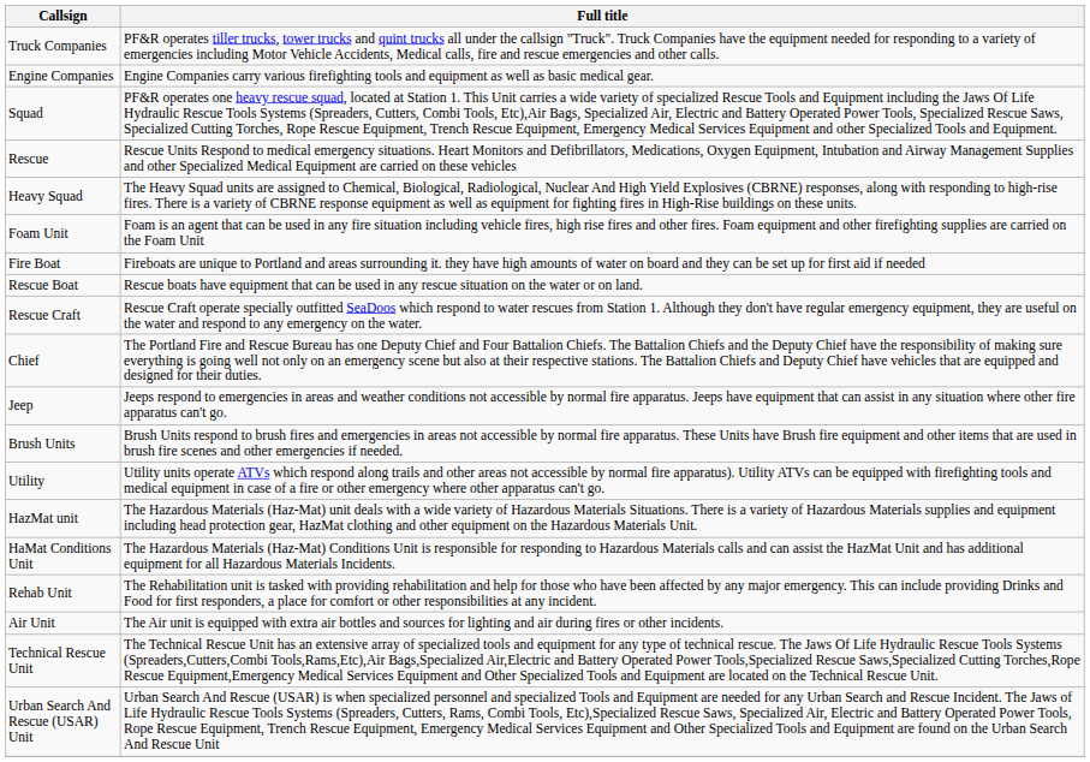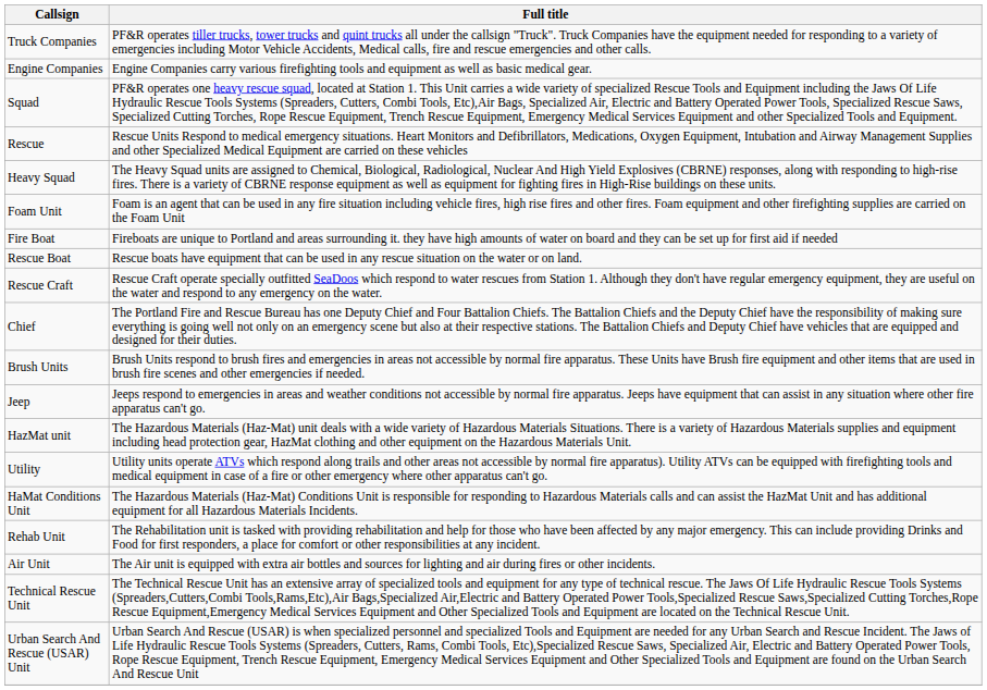 <table class=wikitable>
 <tr valign=bottom>
 <th>Callsign</th>
 <th>Full title</th>
 </tr>
 <tr>
 <td>Truck Companies</td>
 <td>PF&R operates <a href='#'>tiller trucks</a>, <a href='#'>tower trucks</a> and <a href='#'>quint trucks</a> all under the callsign "Truck". Truck Companies have the equipment needed for responding to a variety of emergencies including Motor Vehicle Accidents, Medical calls, fire and rescue emergencies and other calls.</td>
 </tr>
 <tr>
 <td>Engine Companies</td>
 <td>Engine Companies carry various firefighting tools and equipment as well as basic medical gear.</td>
 </tr>
 <tr>
 <td>Squad</td>
 <td>PF&R operates one <a href='#'>heavy rescue squad</a>, located at Station 1. This Unit carries a wide variety of specialized Rescue Tools and Equipment including the Jaws Of Life Hydraulic Rescue Tools Systems (Spreaders, Cutters, Combi Tools, Etc),Air Bags, Specialized Air, Electric and Battery Operated Power Tools, Specialized Rescue Saws, Specialized Cutting Torches, Rope Rescue Equipment, Trench Rescue Equipment, Emergency Medical Services Equipment and other Specialized Tools and Equipment.</td>
 </tr>
 <tr>
 <td>Rescue</td>
 <td>Rescue Units Respond to medical emergency situations. Heart Monitors and Defibrillators, Medications, Oxygen Equipment, Intubation and Airway Management Supplies and other Specialized Medical Equipment are carried on these vehicles</td>
 </tr>
 <tr>
 <td>Heavy Squad</td>
 <td>The Heavy Squad units are assigned to Chemical, Biological, Radiological, Nuclear And High Yield Explosives (CBRNE) responses, along with responding to high-rise fires. There is a variety of CBRNE response equipment as well as equipment for fighting fires in High-Rise buildings on these units.</td>
 </tr>
 <tr>
 <td>Foam Unit</td>
 <td>Foam is an agent that can be used in any fire situation including vehicle fires, high rise fires and other fires. Foam equipment and other firefighting supplies are carried on the Foam Unit</td>
 </tr>
 <tr>
 <td>Fire Boat</td>
 <td>Fireboats are unique to Portland and areas surrounding it. they have high amounts of water on board and they can be set up for first aid if needed</td>
 </tr>
 <tr>
 <td>Rescue Boat</td>
 <td>Rescue boats have equipment that can be used in any rescue situation on the water or on land.</td>
 </tr>
 <tr>
 <td>Rescue Craft</td>
 <td>Rescue Craft operate specially outfitted <a href='#'>SeaDoos</a> which respond to water rescues from Station 1. Although they don't have regular emergency equipment, they are useful on the water and respond to any emergency on the water.</td>
 </tr>
 <tr>
 <td>Chief</td>
 <td>The Portland Fire and Rescue Bureau has one Deputy Chief and Four Battalion Chiefs. The Battalion Chiefs and the Deputy Chief have the responsibility of making sure everything is going well not only on an emergency scene but also at their respective stations. The Battalion Chiefs and Deputy Chief have vehicles that are equipped and designed for their duties.</td>
 </tr>
 <tr>
+<td>Brush Units</td>
+<td>Brush Units respond to brush fires and emergencies in areas not accessible by normal fire apparatus. These Units have Brush fire equipment and other items that are used in brush fire scenes and other emergencies if needed.</td>
+</tr>
+<tr>
 <td>Jeep</td>
 <td>Jeeps respond to emergencies in areas and weather conditions not accessible by normal fire apparatus. Jeeps have equipment that can assist in any situation where other fire apparatus can't go.</td>
 </tr>
 <tr>
-<td>Brush Units</td>
-<td>Brush Units respond to brush fires and emergencies in areas not accessible by normal fire apparatus. These Units have Brush fire equipment and other items that are used in brush fire scenes and other emergencies if needed.</td>
+<td>HazMat unit</td>
+<td>The Hazardous Materials (Haz-Mat) unit deals with a wide variety of Hazardous Materials Situations. There is a variety of Hazardous Materials supplies and equipment including head protection gear, HazMat clothing and other equipment on the Hazardous Materials Unit.</td>
 </tr>
 <tr>
 <td>Utility</td>
 <td>Utility units operate <a href='#'>ATVs</a> which respond along trails and other areas not accessible by normal fire apparatus). Utility ATVs can be equipped with firefighting tools and medical equipment in case of a fire or other emergency where other apparatus can't go.</td>
-</tr>
-<tr>
-<td>HazMat unit</td>
-<td>The Hazardous Materials (Haz-Mat) unit deals with a wide variety of Hazardous Materials Situations. There is a variety of Hazardous Materials supplies and equipment including head protection gear, HazMat clothing and other equipment on the Hazardous Materials Unit.</td>
 </tr>
 <tr>
 <td>HaMat Conditions Unit</td>
 <td>The Hazardous Materials (Haz-Mat) Conditions Unit is responsible for responding to Hazardous Materials calls and can assist the HazMat Unit and has additional equipment for all Hazardous Materials Incidents.</td>
 </tr>
 <tr>
 <td>Rehab Unit</td>
 <td>The Rehabilitation unit is tasked with providing rehabilitation and help for those who have been affected by any major emergency. This can include providing Drinks and Food for first responders, a place for comfort or other responsibilities at any incident.</td>
 </tr>
 <tr>
 <td>Air Unit</td>
 <td>The Air unit is equipped with extra air bottles and sources for lighting and air during fires or other incidents.</td>
 </tr>
 <tr>
 <td>Technical Rescue Unit</td>
 <td>The Technical Rescue Unit has an extensive array of specialized tools and equipment for any type of technical rescue. The Jaws Of Life Hydraulic Rescue Tools Systems (Spreaders,Cutters,Combi Tools,Rams,Etc),Air Bags,Specialized Air,Electric and Battery Operated Power Tools,Specialized Rescue Saws,Specialized Cutting Torches,Rope Rescue Equipment,Emergency Medical Services Equipment and Other Specialized Tools and Equipment are located on the Technical Rescue Unit.</td>
 </tr>
 <tr>
 <td>Urban Search And Rescue (USAR) Unit</td>
 <td>Urban Search And Rescue (USAR) is when specialized personnel and specialized Tools and Equipment are needed for any Urban Search and Rescue Incident. The Jaws of Life Hydraulic Rescue Tools Systems (Spreaders, Cutters, Rams, Combi Tools, Etc),Specialized Rescue Saws, Specialized Air, Electric and Battery Operated Power Tools, Rope Rescue Equipment, Trench Rescue Equipment, Emergency Medical Services Equipment and Other Specialized Tools and Equipment are found on the Urban Search And Rescue Unit</td>
 </tr>
 <tr>
 </tr>
 </table>
